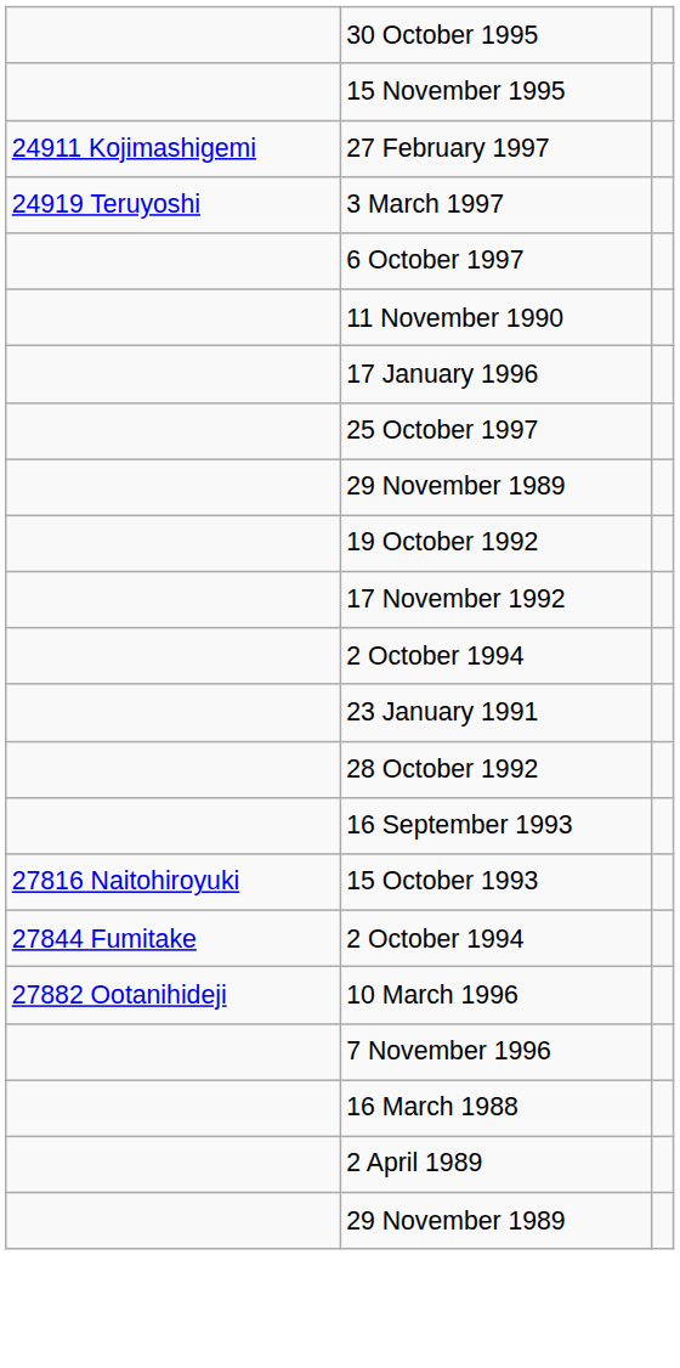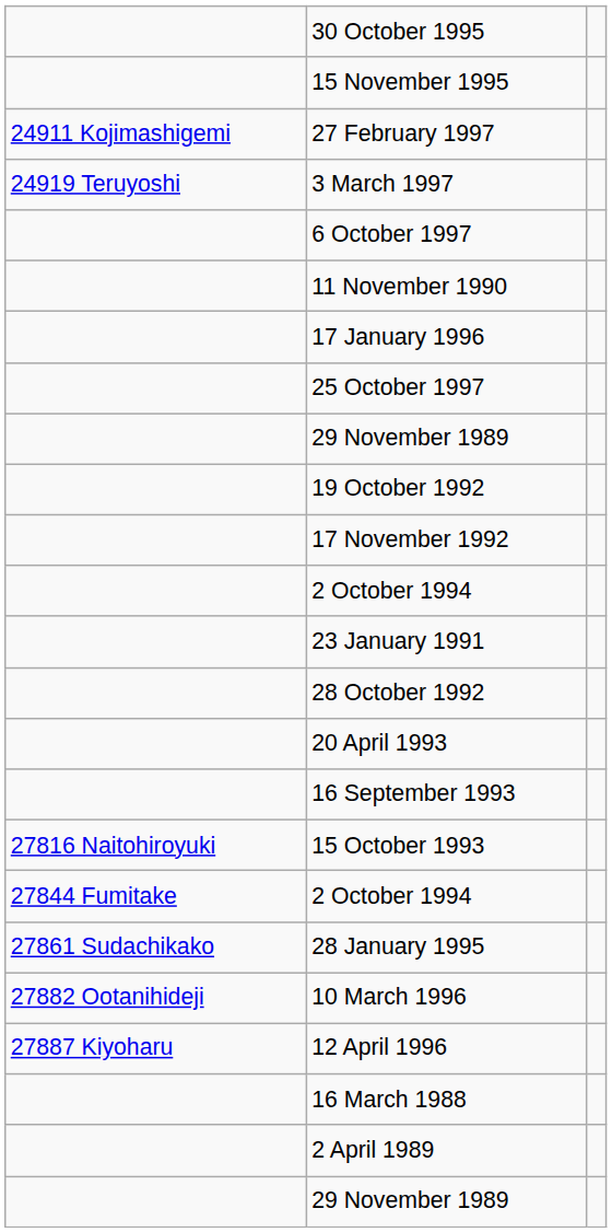 <table class="wikitable" style="font-size: 89%; float: left; width: 26em; margin-right: 1em; line-height: 1.65em">
 <tr>
 <td></td>
 <td>30 October 1995</td>
 <td><small></small> </td>
 </tr>
 <tr>
 <td></td>
 <td>15 November 1995</td>
 <td><small></small> </td>
 </tr>
 <tr>
 <td><a href='#'>24911 Kojimashigemi</a></td>
 <td>27 February 1997</td>
 <td><small></small> </td>
 </tr>
 <tr>
 <td><a href='#'>24919 Teruyoshi</a></td>
 <td>3 March 1997</td>
 <td><small></small> </td>
 </tr>
 <tr>
 <td></td>
 <td>6 October 1997</td>
 <td><small></small> </td>
 </tr>
 <tr>
 <td></td>
 <td>11 November 1990</td>
 <td><small></small> </td>
 </tr>
 <tr>
 <td></td>
 <td>17 January 1996</td>
 <td><small></small> </td>
 </tr>
 <tr>
 <td></td>
 <td>25 October 1997</td>
 <td><small></small> </td>
 </tr>
 <tr>
 <td></td>
 <td>29 November 1989</td>
 <td><small></small> </td>
 </tr>
 <tr>
 <td></td>
 <td>19 October 1992</td>
 <td><small></small> </td>
 </tr>
 <tr>
 <td></td>
 <td>17 November 1992</td>
 <td><small></small> </td>
 </tr>
 <tr>
 <td></td>
 <td>2 October 1994</td>
 <td><small></small> </td>
 </tr>
 <tr>
 <td></td>
 <td>23 January 1991</td>
 <td><small></small> </td>
 </tr>
 <tr>
 <td></td>
 <td>28 October 1992</td>
 <td><small></small> </td>
 </tr>
 <tr>
 <td></td>
+<td>20 April 1993</td>
+<td><small></small> </td>
+</tr>
+<tr>
+<td></td>
 <td>16 September 1993</td>
 <td><small></small> </td>
 </tr>
 <tr>
 <td><a href='#'>27816 Naitohiroyuki</a></td>
 <td>15 October 1993</td>
 <td><small></small> </td>
 </tr>
 <tr>
 <td><a href='#'>27844 Fumitake</a></td>
 <td>2 October 1994</td>
 <td><small></small> </td>
 </tr>
 <tr>
+<td><a href='#'>27861 Sudachikako</a></td>
+<td>28 January 1995</td>
+<td><small></small> </td>
+</tr>
+<tr>
 <td><a href='#'>27882 Ootanihideji</a></td>
 <td>10 March 1996</td>
 <td><small></small> </td>
 </tr>
 <tr>
-<td></td>
-<td>7 November 1996</td>
+<td><a href='#'>27887 Kiyoharu</a></td>
+<td>12 April 1996</td>
 <td><small></small> </td>
 </tr>
 <tr>
 <td></td>
 <td>16 March 1988</td>
 <td><small></small> </td>
 </tr>
 <tr>
 <td></td>
 <td>2 April 1989</td>
 <td><small></small> </td>
 </tr>
 <tr>
 <td></td>
 <td>29 November 1989</td>
 <td><small></small> </td>
 </tr>
 </table>
